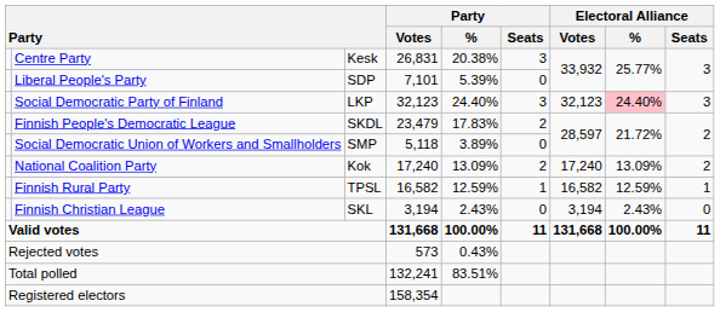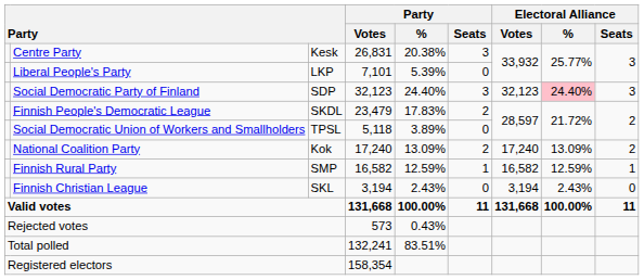 <table class="wikitable" border="1" style="text-align:right;">
 <tr>
 <th style="text-align:left;" valign=bottom rowspan=2 colspan=3>Party</th>
 <th colspan=3>Party</th>
 <th colspan=3>Electoral Alliance</th>
 </tr>
 <tr>
 <th align=center valign=bottom width="50">Votes</th>
 <th align=center valign=bottom width="50">%</th>
 <th align=center valign=bottom width="50">Seats</th>
 <th align=center valign=bottom width="50">Votes</th>
 <th align=center valign=bottom width="50">%</th>
 <th align=center valign=bottom width="50">Seats</th>
 </tr>
 <tr>
 <td></td>
 <td align=left><a href='#'>Centre Party</a></td>
 <td align=left>Kesk</td>
 <td>26,831</td>
 <td>20.38%</td>
 <td>3</td>
 <td rowspan=2>33,932</td>
 <td rowspan=2>25.77%</td>
 <td rowspan=2>3</td>
 </tr>
 <tr>
 <td></td>
 <td align=left><a href='#'>Liberal People's Party</a></td>
-<td align=left>SDP</td>
+<td align=left>LKP</td>
 <td>7,101</td>
 <td>5.39%</td>
 <td>0</td>
 </tr>
 <tr>
 <td></td>
 <td align=left style="white-space: nowrap;"><a href='#'>Social Democratic Party of Finland</a></td>
-<td align=left>LKP</td>
+<td align=left>SDP</td>
 <td>32,123</td>
 <td>24.40%</td>
 <td>3</td>
 <td>32,123</td>
 <td style="background: pink;">24.40%</td>
 <td>3</td>
 </tr>
 <tr>
 <td></td>
 <td align=left><a href='#'>Finnish People's Democratic League</a></td>
 <td align=left>SKDL</td>
 <td>23,479</td>
 <td>17.83%</td>
 <td>2</td>
 <td rowspan=2>28,597</td>
 <td rowspan=2>21.72%</td>
 <td rowspan=2>2</td>
 </tr>
 <tr>
 <td></td>
 <td align=left><a href='#'>Social Democratic Union of Workers and Smallholders</a></td>
-<td align=left>SMP</td>
+<td align=left>TPSL</td>
 <td>5,118</td>
 <td>3.89%</td>
 <td>0</td>
 </tr>
 <tr>
 <td></td>
 <td align=left><a href='#'>National Coalition Party</a></td>
 <td align=left>Kok</td>
 <td>17,240</td>
 <td>13.09%</td>
 <td>2</td>
 <td>17,240</td>
 <td>13.09%</td>
 <td>2</td>
 </tr>
 <tr>
 <td></td>
 <td align=left><a href='#'>Finnish Rural Party</a></td>
-<td align=left>TPSL</td>
+<td align=left>SMP</td>
 <td>16,582</td>
 <td>12.59%</td>
 <td>1</td>
 <td>16,582</td>
 <td>12.59%</td>
 <td>1</td>
 </tr>
 <tr>
 <td></td>
 <td align=left><a href='#'>Finnish Christian League</a></td>
 <td align=left>SKL</td>
 <td>3,194</td>
 <td>2.43%</td>
 <td>0</td>
 <td>3,194</td>
 <td>2.43%</td>
 <td>0</td>
 </tr>
 <tr style="font-weight:bold">
 <td align=left colspan=3>Valid votes</td>
 <td>131,668</td>
 <td>100.00%</td>
 <td>11</td>
 <td>131,668</td>
 <td>100.00%</td>
 <td>11</td>
 </tr>
 <tr>
 <td align=left colspan=3>Rejected votes</td>
 <td>573</td>
 <td>0.43%</td>
 <td></td>
 <td></td>
 <td></td>
 <td></td>
 </tr>
 <tr>
 <td align=left colspan=3>Total polled</td>
 <td>132,241</td>
 <td>83.51%</td>
 <td></td>
 <td></td>
 <td></td>
 <td></td>
 </tr>
 <tr>
 <td align=left colspan=3>Registered electors</td>
 <td>158,354</td>
 <td></td>
 <td></td>
 <td></td>
 <td></td>
 <td></td>
 </tr>
 </table>
